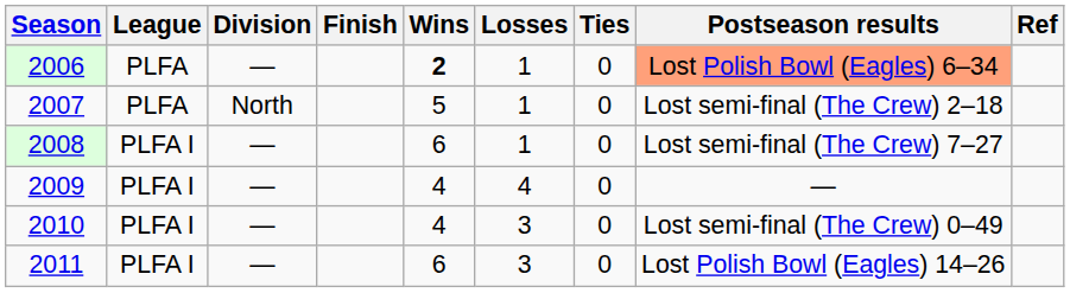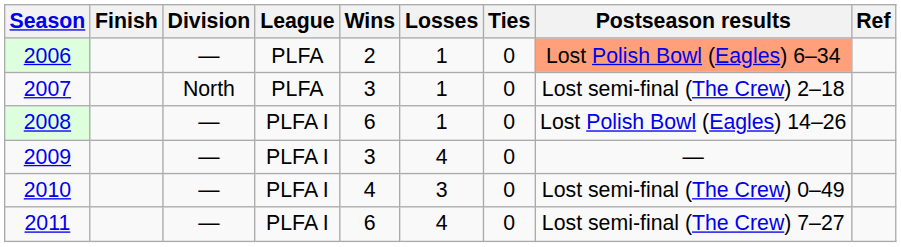 <table class="wikitable sortable" style="text-align:center;">
 <tr>
 <th><a href='#'>Season</a></th>
+<th>Finish</th>
+<th>Division</th>
 <th class="unsortable">League</th>
-<th>Division</th>
-<th>Finish</th>
 <th>Wins</th>
 <th>Losses</th>
 <th>Ties</th>
 <th class="unsortable">Postseason results</th>
 <th class="unsortable">Ref</th>
 </tr>
 <tr>
 <td bgcolor="#ddffdd"><a href='#'>2006</a></td>
+<td></td>
+<td>—</td>
 <td>PLFA</td>
-<td>—</td>
-<td></td>
-<td><strong>2</strong></td>
+<td>2</td>
 <td>1</td>
 <td>0</td>
 <td style="background: lightsalmon;">Lost <a href='#'>Polish Bowl</a> (<a href='#'>Eagles</a>) 6–34</td>
 <td></td>
 </tr>
 <tr>
 <td><a href='#'>2007</a></td>
+<td></td>
+<td>North</td>
 <td>PLFA</td>
-<td>North</td>
-<td></td>
-<td>5</td>
+<td>3</td>
 <td>1</td>
 <td>0</td>
 <td>Lost semi-final (<a href='#'>The Crew</a>) 2–18</td>
 <td></td>
 </tr>
 <tr>
 <td bgcolor="#ddffdd"><a href='#'>2008</a></td>
+<td></td>
+<td>—</td>
 <td>PLFA I</td>
-<td>—</td>
-<td></td>
 <td>6</td>
 <td>1</td>
 <td>0</td>
-<td>Lost semi-final (<a href='#'>The Crew</a>) 7–27</td>
+<td>Lost <a href='#'>Polish Bowl</a> (<a href='#'>Eagles</a>) 14–26</td>
 <td></td>
 </tr>
 <tr>
 <td><a href='#'>2009</a></td>
+<td></td>
+<td>—</td>
 <td>PLFA I</td>
-<td>—</td>
-<td></td>
-<td>4</td>
+<td>3</td>
 <td>4</td>
 <td>0</td>
 <td>—</td>
 <td></td>
 </tr>
 <tr>
 <td><a href='#'>2010</a></td>
+<td></td>
+<td>—</td>
 <td>PLFA I</td>
-<td>—</td>
-<td></td>
 <td>4</td>
 <td>3</td>
 <td>0</td>
 <td>Lost semi-final (<a href='#'>The Crew</a>) 0–49</td>
 <td></td>
 </tr>
 <tr>
 <td><a href='#'>2011</a></td>
+<td></td>
+<td>—</td>
 <td>PLFA I</td>
-<td>—</td>
-<td></td>
 <td>6</td>
-<td>3</td>
+<td>4</td>
 <td>0</td>
-<td>Lost <a href='#'>Polish Bowl</a> (<a href='#'>Eagles</a>) 14–26</td>
+<td>Lost semi-final (<a href='#'>The Crew</a>) 7–27</td>
 <td></td>
 </tr>
 </table>
